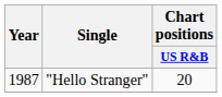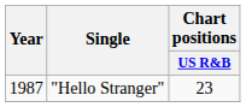 <table class="wikitable" style="text-align:center;">
 <tr>
 <th rowspan="2">Year</th>
 <th rowspan="2">Single</th>
 <th>Chart positions</th>
 </tr>
 <tr style="font-size:smaller;">
 <th width="40"><a href='#'>US R&B</a></th>
 </tr>
 <tr>
 <td>1987</td>
 <td align="left">"Hello Stranger"</td>
-<td>20</td>
+<td>23</td>
 </tr>
 <tr>
 </tr>
 </table>
